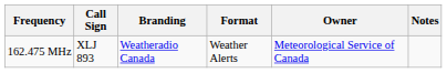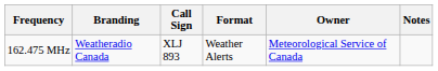 <table class="wikitable">
 <tr>
 <th>Frequency</th>
+<th>Branding</th>
 <th>Call Sign</th>
-<th>Branding</th>
 <th>Format</th>
 <th>Owner</th>
 <th>Notes</th>
 </tr>
 <tr>
 <td>162.475 MHz</td>
+<td><a href='#'>Weatheradio Canada</a></td>
 <td>XLJ 893</td>
-<td><a href='#'>Weatheradio Canada</a></td>
 <td>Weather Alerts</td>
 <td><a href='#'>Meteorological Service of Canada</a></td>
 <td></td>
 </tr>
 </table>
